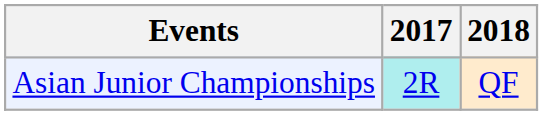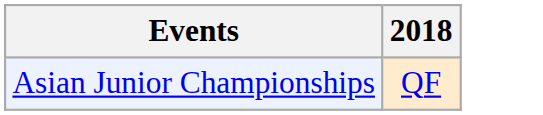 <table style='font-size: 90%; text-align:center;' class='wikitable'>
 <tr>
 <th>Events</th>
-<th>2017</th>
 <th>2018</th>
 </tr>
 <tr>
 <td bgcolor="#ECF2FF"; align="left"><a href='#'>Asian Junior Championships</a></td>
-<td bgcolor=AFEEEE><a href='#'>2R</a></td>
 <td bgcolor=FFEBCD><a href='#'>QF</a></td>
 </tr>
 </table>
